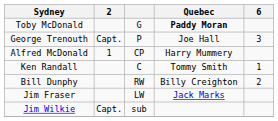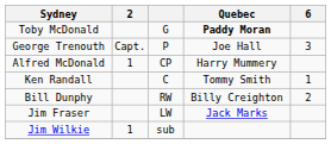 <table class="wikitable" style="text-align:center;">
 <tr>
 <th style="width:10em">Sydney</th>
 <th style="width:3em">2</th>
 <th style="width:3em"></th>
 <th style="width:10em">Quebec</th>
 <th style="width:3em">6</th>
 </tr>
 <tr>
 <td>Toby McDonald</td>
 <td></td>
 <td>G</td>
 <td><strong>Paddy Moran</strong></td>
 <td></td>
 </tr>
 <tr>
 <td>George Trenouth</td>
 <td>Capt.</td>
 <td>P</td>
 <td>Joe Hall</td>
 <td>3</td>
 </tr>
 <tr>
 <td>Alfred McDonald</td>
 <td>1</td>
 <td>CP</td>
 <td>Harry Mummery</td>
 <td></td>
 </tr>
 <tr>
 <td>Ken Randall</td>
 <td></td>
 <td>C</td>
 <td>Tommy Smith</td>
 <td>1</td>
 </tr>
 <tr>
 <td>Bill Dunphy</td>
 <td></td>
 <td>RW</td>
 <td>Billy Creighton</td>
 <td>2</td>
 </tr>
 <tr>
 <td>Jim Fraser</td>
 <td></td>
 <td>LW</td>
 <td><a href='#'>Jack Marks</a></td>
 <td></td>
 </tr>
 <tr>
 <td><a href='#'>Jim Wilkie</a></td>
-<td>Capt.</td>
+<td>1</td>
 <td>sub</td>
 <td></td>
 <td></td>
 </tr>
 <tr>
 </tr>
 </table>
